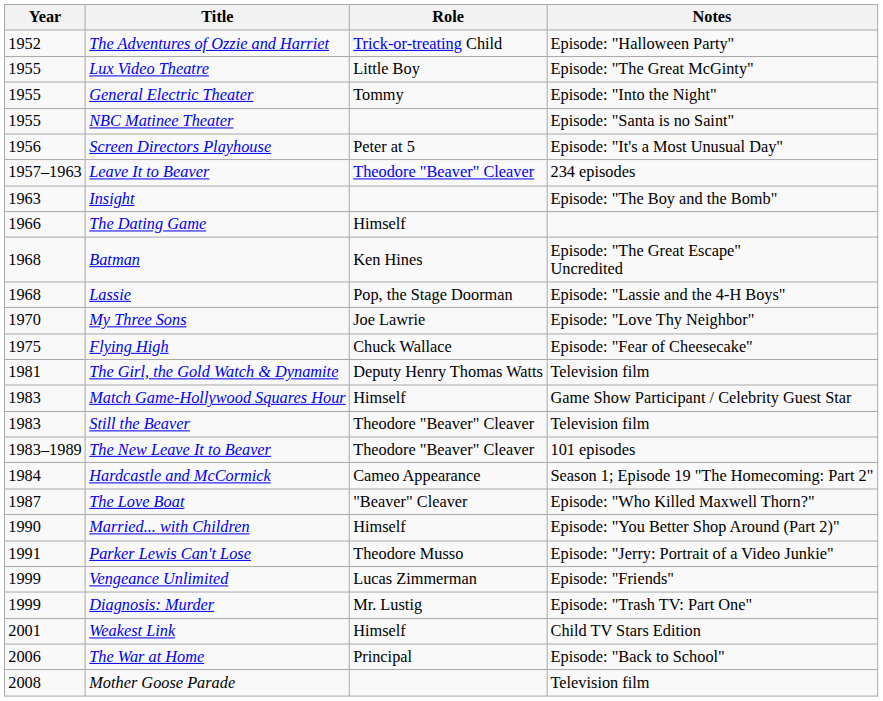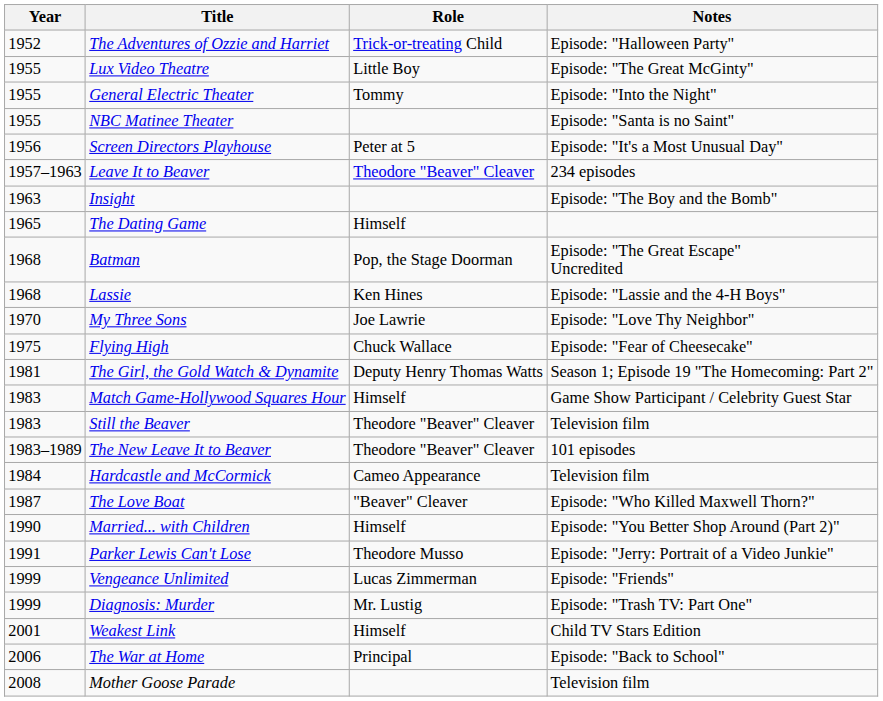 <table class="wikitable sortable">
 <tr>
 <th>Year</th>
 <th>Title</th>
 <th>Role</th>
 <th class="unsortable">Notes</th>
 </tr>
 <tr>
 <td>1952</td>
 <td><em><a href='#'>The Adventures of Ozzie and Harriet</a></em></td>
 <td><a href='#'>Trick-or-treating</a> Child</td>
 <td>Episode: "Halloween Party"</td>
 </tr>
 <tr>
 <td>1955</td>
 <td><em><a href='#'>Lux Video Theatre</a></em></td>
 <td>Little Boy</td>
 <td>Episode: "The Great McGinty"</td>
 </tr>
 <tr>
 <td>1955</td>
 <td><em><a href='#'>General Electric Theater</a></em></td>
 <td>Tommy</td>
 <td>Episode: "Into the Night"</td>
 </tr>
 <tr>
 <td>1955</td>
 <td><em><a href='#'>NBC Matinee Theater</a></em></td>
 <td></td>
 <td>Episode: "Santa is no Saint"</td>
 </tr>
 <tr>
 <td>1956</td>
 <td><em><a href='#'>Screen Directors Playhouse</a></em></td>
 <td>Peter at 5</td>
 <td>Episode: "It's a Most Unusual Day"</td>
 </tr>
 <tr>
 <td>1957–1963</td>
 <td><em><a href='#'>Leave It to Beaver</a></em></td>
 <td><a href='#'>Theodore "Beaver" Cleaver</a></td>
 <td>234 episodes</td>
 </tr>
 <tr>
 <td>1963</td>
 <td><em><a href='#'>Insight</a></em></td>
 <td></td>
 <td>Episode: "The Boy and the Bomb"</td>
 </tr>
 <tr>
-<td>1966</td>
+<td>1965</td>
 <td><em><a href='#'>The Dating Game</a></em></td>
 <td>Himself</td>
 <td></td>
 </tr>
 <tr>
 <td>1968</td>
 <td><em><a href='#'>Batman</a></em></td>
-<td>Ken Hines</td>
+<td>Pop, the Stage Doorman</td>
 <td>Episode: "The Great Escape"<br>Uncredited</td>
 </tr>
 <tr>
 <td>1968</td>
 <td><em><a href='#'>Lassie</a></em></td>
-<td>Pop, the Stage Doorman</td>
+<td>Ken Hines</td>
 <td>Episode: "Lassie and the 4-H Boys"</td>
 </tr>
 <tr>
 <td>1970</td>
 <td><em><a href='#'>My Three Sons</a></em></td>
 <td>Joe Lawrie</td>
 <td>Episode: "Love Thy Neighbor"</td>
 </tr>
 <tr>
 <td>1975</td>
 <td><em><a href='#'>Flying High</a></em></td>
 <td>Chuck Wallace</td>
 <td>Episode: "Fear of Cheesecake"</td>
 </tr>
 <tr>
 <td>1981</td>
 <td><em><a href='#'>The Girl, the Gold Watch & Dynamite</a></em></td>
 <td>Deputy Henry Thomas Watts</td>
-<td>Television film</td>
+<td>Season 1; Episode 19  "The Homecoming: Part 2"</td>
 </tr>
 <tr>
 <td>1983</td>
 <td><em><a href='#'>Match Game-Hollywood Squares Hour</a></em></td>
 <td>Himself</td>
 <td>Game Show Participant / Celebrity Guest Star</td>
 </tr>
 <tr>
 <td>1983</td>
 <td><em><a href='#'>Still the Beaver</a></em></td>
 <td>Theodore "Beaver" Cleaver</td>
 <td>Television film</td>
 </tr>
 <tr>
 <td>1983–1989</td>
 <td><em><a href='#'>The New Leave It to Beaver</a></em></td>
 <td>Theodore "Beaver" Cleaver</td>
 <td>101 episodes</td>
 </tr>
 <tr>
 <td>1984</td>
 <td><em><a href='#'>Hardcastle and McCormick</a></em></td>
 <td>Cameo Appearance</td>
-<td>Season 1; Episode 19  "The Homecoming: Part 2"</td>
+<td>Television film</td>
 </tr>
 <tr>
 <td>1987</td>
 <td><em><a href='#'>The Love Boat</a></em></td>
 <td>"Beaver" Cleaver</td>
 <td>Episode: "Who Killed Maxwell Thorn?"</td>
 </tr>
 <tr>
 <td>1990</td>
 <td><em><a href='#'>Married... with Children</a></em></td>
 <td>Himself</td>
 <td>Episode: "You Better Shop Around (Part 2)"</td>
 </tr>
 <tr>
 <td>1991</td>
 <td><em><a href='#'>Parker Lewis Can't Lose</a></em></td>
 <td>Theodore Musso</td>
 <td>Episode: "Jerry: Portrait of a Video Junkie"</td>
 </tr>
 <tr>
 <td>1999</td>
 <td><em><a href='#'>Vengeance Unlimited</a></em></td>
 <td>Lucas Zimmerman</td>
 <td>Episode: "Friends"</td>
 </tr>
 <tr>
 <td>1999</td>
 <td><em><a href='#'>Diagnosis: Murder</a></em></td>
 <td>Mr. Lustig</td>
 <td>Episode: "Trash TV: Part One"</td>
 </tr>
 <tr>
 <td>2001</td>
 <td><em><a href='#'>Weakest Link</a></em></td>
 <td>Himself</td>
 <td>Child TV Stars Edition</td>
 </tr>
 <tr>
 <td>2006</td>
 <td><em><a href='#'>The War at Home</a></em></td>
 <td>Principal</td>
 <td>Episode: "Back to School"</td>
 </tr>
 <tr>
 <td>2008</td>
 <td><em>Mother Goose Parade</em></td>
 <td></td>
 <td>Television film</td>
 </tr>
 </table>
